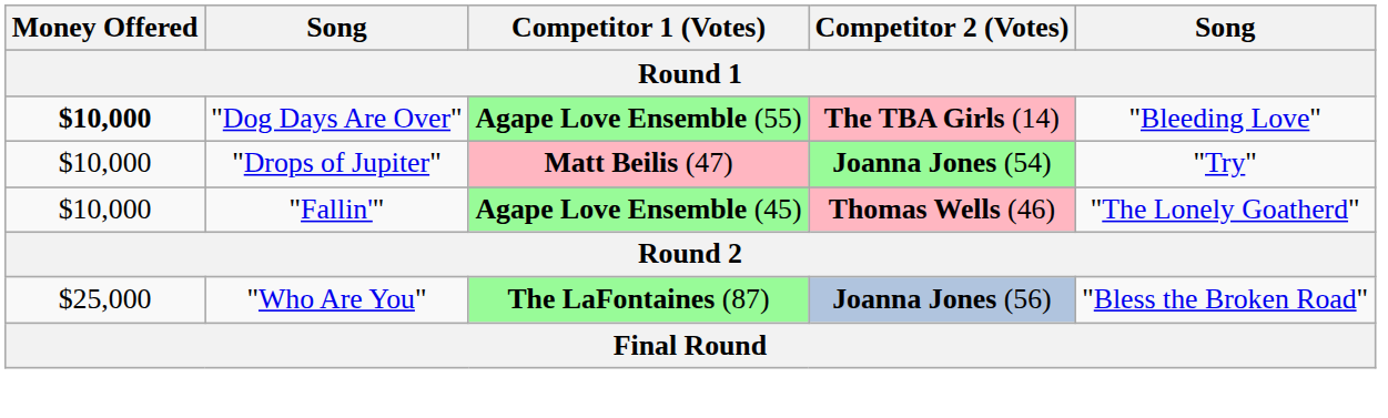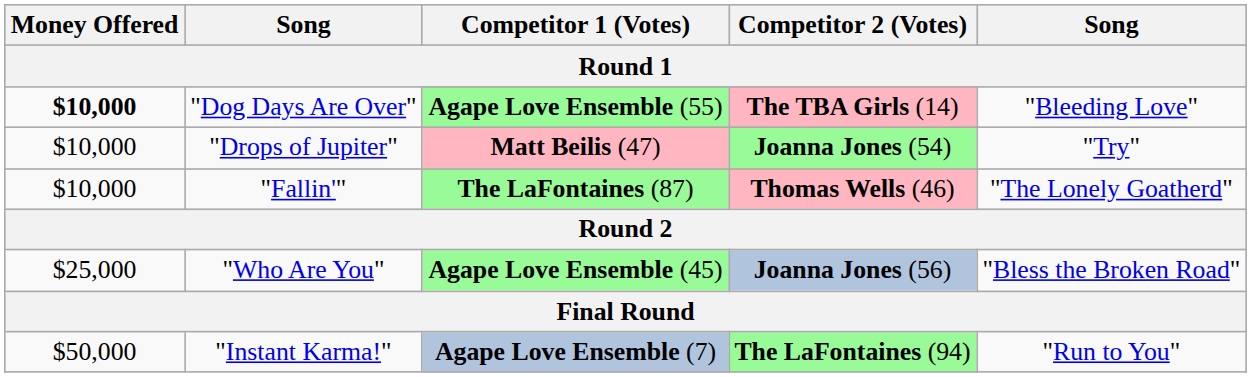 <table class="wikitable sortable" style="text-align: center; width: auto;">
 <tr>
 <th>Money Offered</th>
 <th>Song</th>
 <th>Competitor 1 (Votes)</th>
 <th>Competitor 2 (Votes)</th>
 <th>Song</th>
 </tr>
 <tr>
 <th colspan=5>Round 1</th>
 </tr>
 <tr>
 <td><strong>$10,000</strong></td>
 <td>"<a href='#'>Dog Days Are Over</a>"</td>
 <td style="background:palegreen"><strong>Agape Love Ensemble</strong> (55)</td>
 <td style="background:lightpink"><strong>The TBA Girls</strong> (14)</td>
 <td>"<a href='#'>Bleeding Love</a>"</td>
 </tr>
 <tr>
 <td>$10,000</td>
 <td>"<a href='#'>Drops of Jupiter</a>"</td>
 <td style="background:lightpink"><strong>Matt Beilis</strong> (47)</td>
 <td style="background:palegreen"><strong>Joanna Jones</strong> (54)</td>
 <td>"<a href='#'>Try</a>"</td>
 </tr>
 <tr>
 <td>$10,000</td>
 <td>"<a href='#'>Fallin'</a>"</td>
-<td style="background:palegreen"><strong>Agape Love Ensemble</strong> (45)</td>
+<td style="background:palegreen"><strong>The LaFontaines</strong> (87)</td>
 <td style="background:lightpink"><strong>Thomas Wells</strong> (46)</td>
 <td>"<a href='#'>The Lonely Goatherd</a>"</td>
 </tr>
 <tr>
 <th colspan=5>Round 2</th>
 </tr>
 <tr>
 <td>$25,000</td>
 <td>"<a href='#'>Who Are You</a>"</td>
-<td style="background:palegreen"><strong>The LaFontaines</strong> (87)</td>
+<td style="background:palegreen"><strong>Agape Love Ensemble</strong> (45)</td>
 <td style="background:lightsteelblue"><strong>Joanna Jones</strong> (56)</td>
 <td>"<a href='#'>Bless the Broken Road</a>"</td>
 </tr>
 <tr>
 <th colspan=5>Final Round</th>
 </tr>
+<tr>
+<td>$50,000</td>
+<td>"<a href='#'>Instant Karma!</a>"</td>
+<td style="background:lightsteelblue"><strong>Agape Love Ensemble</strong> (7)</td>
+<td style="background:palegreen"><strong>The LaFontaines</strong> (94)</td>
+<td>"<a href='#'>Run to You</a>"</td>
+</tr>
 </table>
